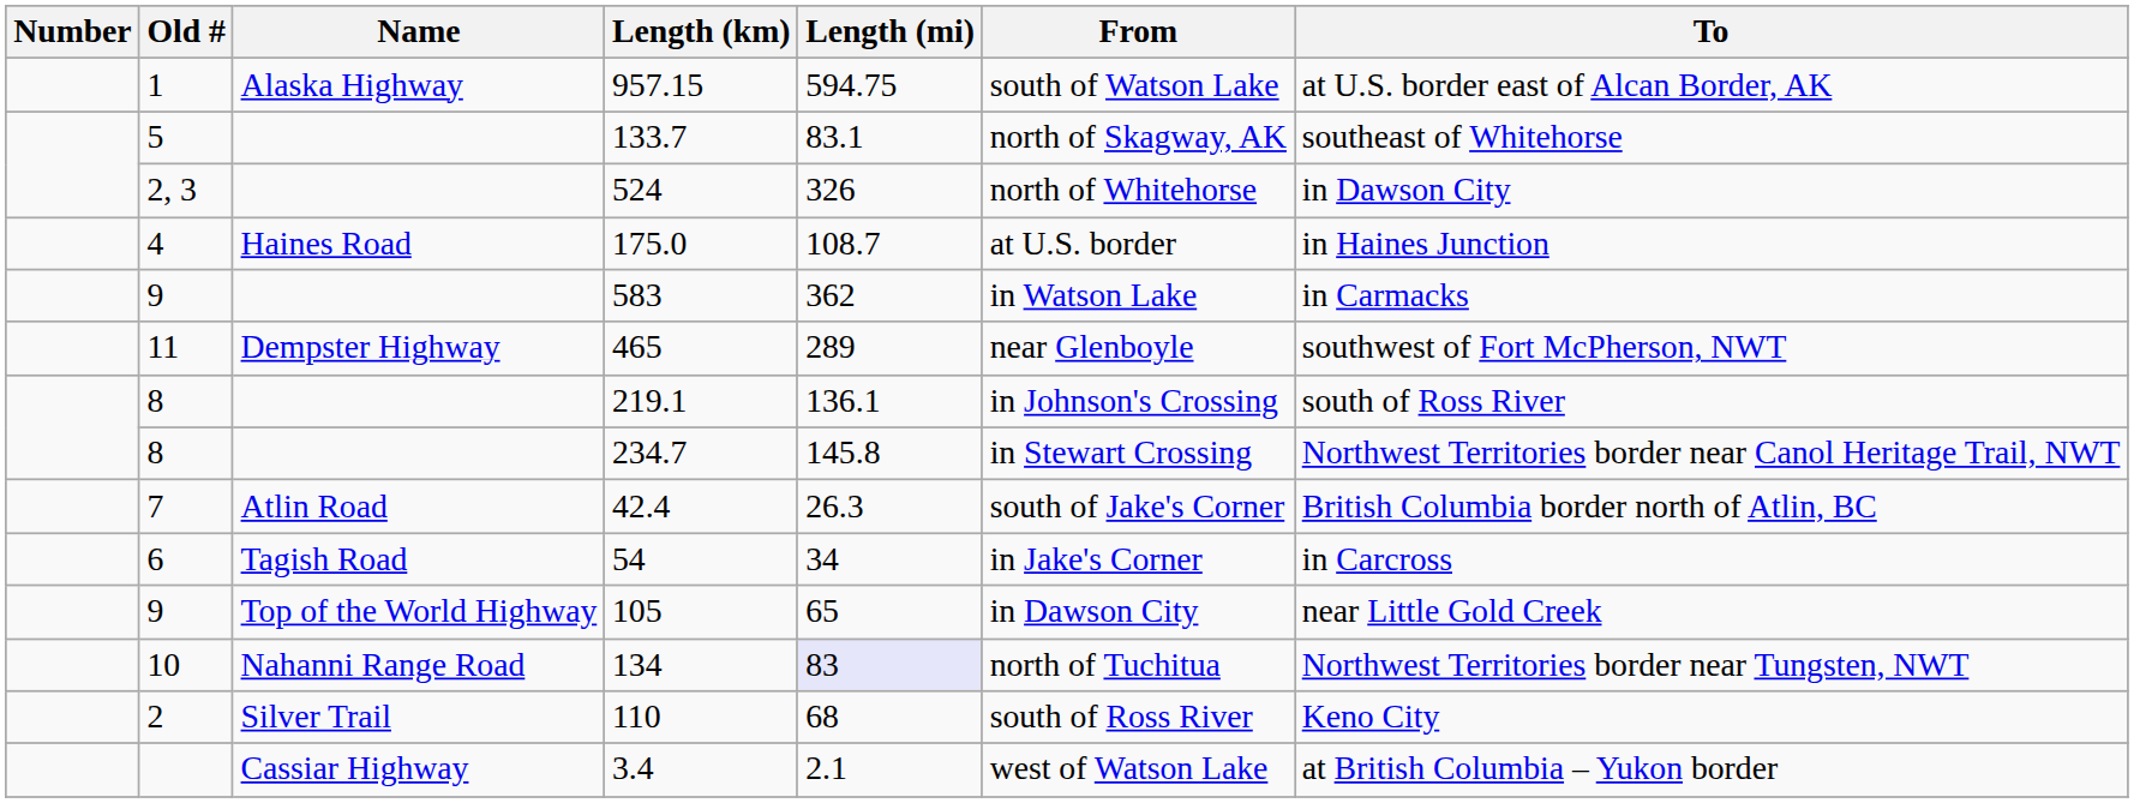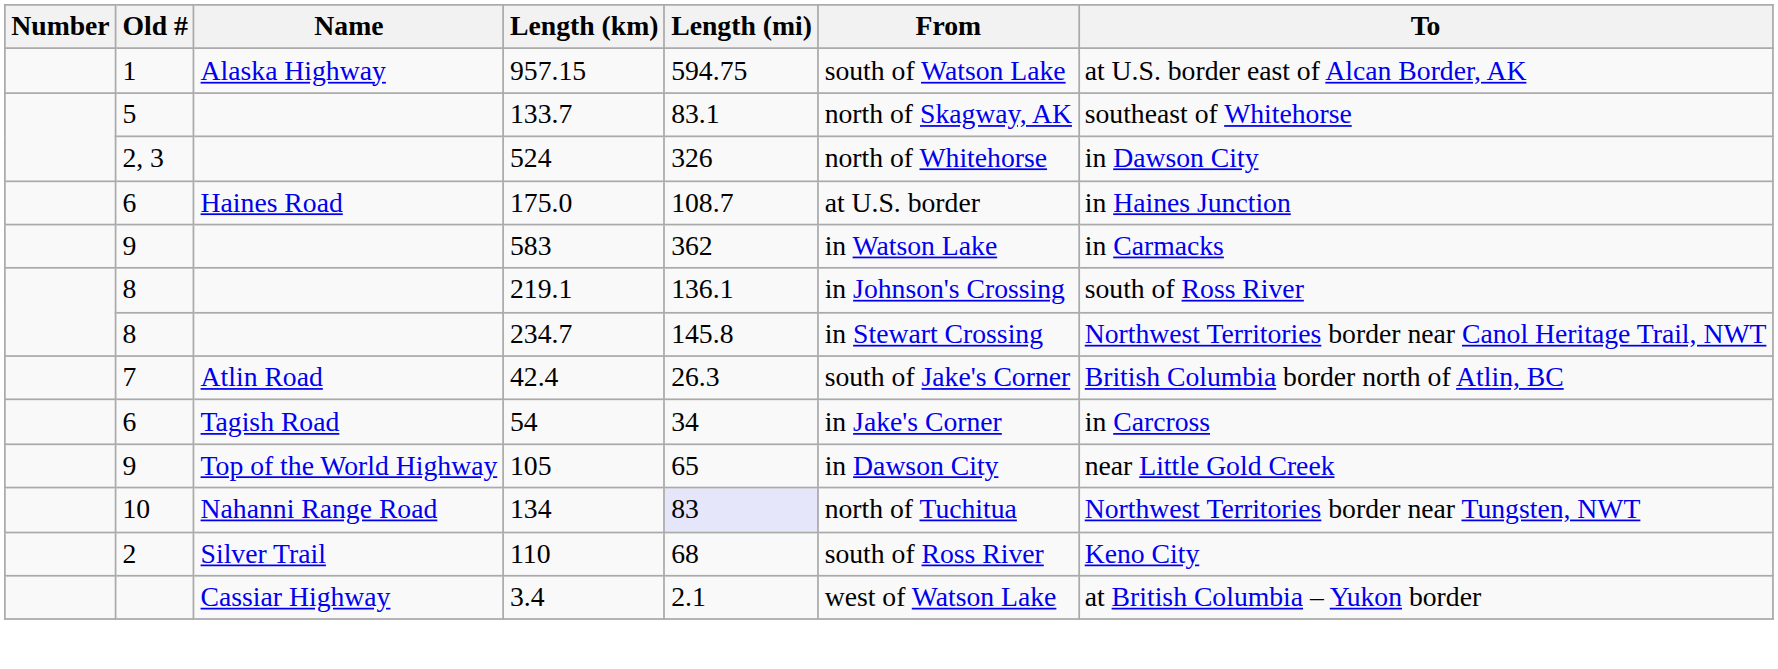 <table class="wikitable sortable">
 <tr>
 <th>Number</th>
 <th>Old #</th>
 <th>Name</th>
 <th>Length (km)</th>
 <th>Length (mi)</th>
 <th>From</th>
 <th>To</th>
 </tr>
 <tr>
 <td></td>
 <td>1</td>
 <td><a href='#'>Alaska Highway</a></td>
 <td>957.15</td>
 <td>594.75</td>
 <td> south of <a href='#'>Watson Lake</a></td>
 <td> at U.S. border east of <a href='#'>Alcan Border, AK</a></td>
 </tr>
 <tr>
 <td rowspan="2"></td>
 <td>5</td>
 <td></td>
 <td>133.7</td>
 <td>83.1</td>
 <td> north of <a href='#'>Skagway, AK</a></td>
 <td> southeast of <a href='#'>Whitehorse</a></td>
 </tr>
 <tr>
 <td>2, 3</td>
 <td></td>
 <td>524</td>
 <td>326</td>
 <td> north of <a href='#'>Whitehorse</a></td>
 <td> in <a href='#'>Dawson City</a></td>
 </tr>
 <tr>
 <td></td>
-<td>4</td>
+<td>6</td>
 <td><a href='#'>Haines Road</a></td>
 <td>175.0</td>
 <td>108.7</td>
 <td> at U.S. border</td>
 <td> in <a href='#'>Haines Junction</a></td>
 </tr>
 <tr>
 <td></td>
 <td>9</td>
 <td></td>
 <td>583</td>
 <td>362</td>
 <td> in <a href='#'>Watson Lake</a></td>
 <td> in <a href='#'>Carmacks</a></td>
-</tr>
-<tr>
-<td></td>
-<td>11</td>
-<td><a href='#'>Dempster Highway</a></td>
-<td>465</td>
-<td>289</td>
-<td> near <a href='#'>Glenboyle</a></td>
-<td> southwest of <a href='#'>Fort McPherson, NWT</a></td>
 </tr>
 <tr>
 <td rowspan="2"></td>
 <td>8</td>
 <td></td>
 <td>219.1</td>
 <td>136.1</td>
 <td> in <a href='#'>Johnson's Crossing</a></td>
 <td> south of <a href='#'>Ross River</a></td>
 </tr>
 <tr>
 <td>8</td>
 <td></td>
 <td>234.7</td>
 <td>145.8</td>
 <td> in <a href='#'>Stewart Crossing</a></td>
 <td><a href='#'>Northwest Territories</a> border near <a href='#'>Canol Heritage Trail, NWT</a></td>
 </tr>
 <tr>
 <td></td>
 <td>7</td>
 <td><a href='#'>Atlin Road</a></td>
 <td>42.4</td>
 <td>26.3</td>
 <td> south of <a href='#'>Jake's Corner</a></td>
 <td><a href='#'>British Columbia</a> border north of <a href='#'>Atlin, BC</a></td>
 </tr>
 <tr>
 <td></td>
 <td>6</td>
 <td><a href='#'>Tagish Road</a></td>
 <td>54</td>
 <td>34</td>
 <td> in <a href='#'>Jake's Corner</a></td>
 <td> in <a href='#'>Carcross</a></td>
 </tr>
 <tr>
 <td></td>
 <td>9</td>
 <td><a href='#'>Top of the World Highway</a></td>
 <td>105</td>
 <td>65</td>
 <td> in <a href='#'>Dawson City</a></td>
 <td> near <a href='#'>Little Gold Creek</a></td>
 </tr>
 <tr>
 <td></td>
 <td>10</td>
 <td><a href='#'>Nahanni Range Road</a></td>
 <td>134</td>
 <td style="background: lavender;">83</td>
 <td> north of <a href='#'>Tuchitua</a></td>
 <td><a href='#'>Northwest Territories</a> border near <a href='#'>Tungsten, NWT</a></td>
 </tr>
 <tr>
 <td></td>
 <td>2</td>
 <td><a href='#'>Silver Trail</a></td>
 <td>110</td>
 <td>68</td>
 <td> south of <a href='#'>Ross River</a></td>
 <td><a href='#'>Keno City</a></td>
 </tr>
 <tr>
 <td></td>
 <td></td>
 <td><a href='#'>Cassiar Highway</a></td>
 <td>3.4</td>
 <td>2.1</td>
 <td> west of <a href='#'>Watson Lake</a></td>
 <td> at <a href='#'>British Columbia</a> – <a href='#'>Yukon</a> border</td>
 </tr>
 </table>
